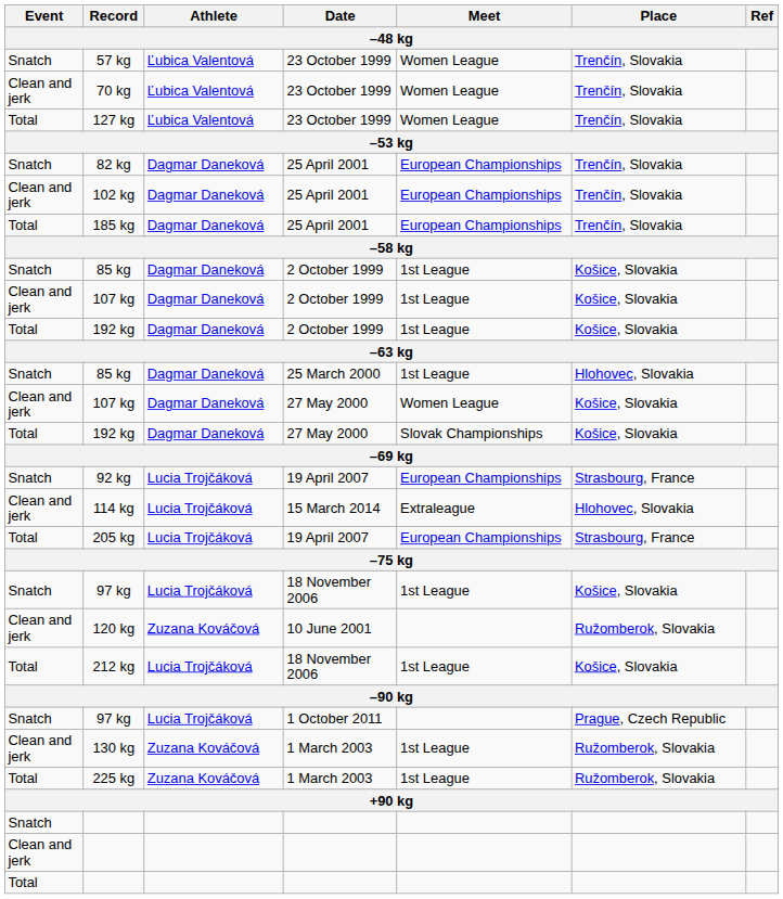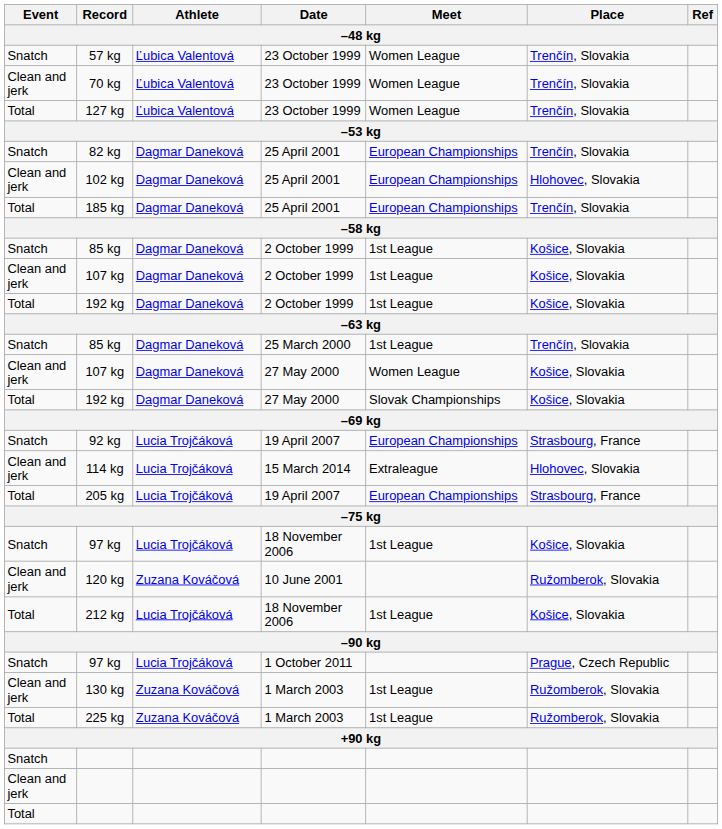 <table class="wikitable" style="font-size:95%; width: 95%;">
 <tr>
 <th width=9%>Event</th>
 <th width=6%>Record</th>
 <th width=16%>Athlete</th>
 <th width=13%>Date</th>
 <th width=20%>Meet</th>
 <th width=20%>Place</th>
 <th width=3%>Ref</th>
 </tr>
 <tr bgcolor="#DDDDDD">
 <th colspan="7">–48 kg</th>
 </tr>
 <tr>
 <td>Snatch</td>
 <td align="center">57 kg</td>
 <td><a href='#'>Ľubica Valentová</a></td>
 <td>23 October 1999</td>
 <td>Women League</td>
 <td><a href='#'>Trenčín</a>, Slovakia</td>
 <td></td>
 </tr>
 <tr>
 <td>Clean and jerk</td>
 <td align="center">70 kg</td>
 <td><a href='#'>Ľubica Valentová</a></td>
 <td>23 October 1999</td>
 <td>Women League</td>
 <td><a href='#'>Trenčín</a>, Slovakia</td>
 <td></td>
 </tr>
 <tr>
 <td>Total</td>
 <td align="center">127 kg</td>
 <td><a href='#'>Ľubica Valentová</a></td>
 <td>23 October 1999</td>
 <td>Women League</td>
 <td><a href='#'>Trenčín</a>, Slovakia</td>
 <td></td>
 </tr>
 <tr bgcolor="#DDDDDD">
 <th colspan="7">–53 kg</th>
 </tr>
 <tr>
 <td>Snatch</td>
 <td align="center">82 kg</td>
 <td><a href='#'>Dagmar Daneková</a></td>
 <td>25 April 2001</td>
 <td><a href='#'>European Championships</a></td>
 <td><a href='#'>Trenčín</a>, Slovakia</td>
 <td></td>
 </tr>
 <tr>
 <td>Clean and jerk</td>
 <td align="center">102 kg</td>
 <td><a href='#'>Dagmar Daneková</a></td>
 <td>25 April 2001</td>
 <td><a href='#'>European Championships</a></td>
-<td><a href='#'>Trenčín</a>, Slovakia</td>
+<td><a href='#'>Hlohovec</a>, Slovakia</td>
 <td></td>
 </tr>
 <tr>
 <td>Total</td>
 <td align="center">185 kg</td>
 <td><a href='#'>Dagmar Daneková</a></td>
 <td>25 April 2001</td>
 <td><a href='#'>European Championships</a></td>
 <td><a href='#'>Trenčín</a>, Slovakia</td>
 <td></td>
 </tr>
 <tr bgcolor="#DDDDDD">
 <th colspan="7">–58 kg</th>
 </tr>
 <tr>
 <td>Snatch</td>
 <td align="center">85 kg</td>
 <td><a href='#'>Dagmar Daneková</a></td>
 <td>2 October 1999</td>
 <td>1st League</td>
 <td><a href='#'>Košice</a>, Slovakia</td>
 <td></td>
 </tr>
 <tr>
 <td>Clean and jerk</td>
 <td align="center">107 kg</td>
 <td><a href='#'>Dagmar Daneková</a></td>
 <td>2 October 1999</td>
 <td>1st League</td>
 <td><a href='#'>Košice</a>, Slovakia</td>
 <td></td>
 </tr>
 <tr>
 <td>Total</td>
 <td align="center">192 kg</td>
 <td><a href='#'>Dagmar Daneková</a></td>
 <td>2 October 1999</td>
 <td>1st League</td>
 <td><a href='#'>Košice</a>, Slovakia</td>
 <td></td>
 </tr>
 <tr bgcolor="#DDDDDD">
 <th colspan="7">–63 kg</th>
 </tr>
 <tr>
 <td>Snatch</td>
 <td align="center">85 kg</td>
 <td><a href='#'>Dagmar Daneková</a></td>
 <td>25 March 2000</td>
 <td>1st League</td>
-<td><a href='#'>Hlohovec</a>, Slovakia</td>
+<td><a href='#'>Trenčín</a>, Slovakia</td>
 <td></td>
 </tr>
 <tr>
 <td>Clean and jerk</td>
 <td align="center">107 kg</td>
 <td><a href='#'>Dagmar Daneková</a></td>
 <td>27 May 2000</td>
 <td>Women League</td>
 <td><a href='#'>Košice</a>, Slovakia</td>
 <td></td>
 </tr>
 <tr>
 <td>Total</td>
 <td align="center">192 kg</td>
 <td><a href='#'>Dagmar Daneková</a></td>
 <td>27 May 2000</td>
 <td>Slovak Championships</td>
 <td><a href='#'>Košice</a>, Slovakia</td>
 <td></td>
 </tr>
 <tr bgcolor="#DDDDDD">
 <th colspan="7">–69 kg</th>
 </tr>
 <tr>
 <td>Snatch</td>
 <td align="center">92 kg</td>
 <td><a href='#'>Lucia Trojčáková</a></td>
 <td>19 April 2007</td>
 <td><a href='#'>European Championships</a></td>
 <td><a href='#'>Strasbourg</a>, France</td>
 <td></td>
 </tr>
 <tr>
 <td>Clean and jerk</td>
 <td align="center">114 kg</td>
 <td><a href='#'>Lucia Trojčáková</a></td>
 <td>15 March 2014</td>
 <td>Extraleague</td>
 <td><a href='#'>Hlohovec</a>, Slovakia</td>
 <td></td>
 </tr>
 <tr>
 <td>Total</td>
 <td align="center">205 kg</td>
 <td><a href='#'>Lucia Trojčáková</a></td>
 <td>19 April 2007</td>
 <td><a href='#'>European Championships</a></td>
 <td><a href='#'>Strasbourg</a>, France</td>
 <td></td>
 </tr>
 <tr bgcolor="#DDDDDD">
 <th colspan="7">–75 kg</th>
 </tr>
 <tr>
 <td>Snatch</td>
 <td align="center">97 kg</td>
 <td><a href='#'>Lucia Trojčáková</a></td>
 <td>18 November 2006</td>
 <td>1st League</td>
 <td><a href='#'>Košice</a>, Slovakia</td>
 <td></td>
 </tr>
 <tr>
 <td>Clean and jerk</td>
 <td align="center">120 kg</td>
 <td><a href='#'>Zuzana Kováčová</a></td>
 <td>10 June 2001</td>
 <td></td>
 <td><a href='#'>Ružomberok</a>, Slovakia</td>
 <td></td>
 </tr>
 <tr>
 <td>Total</td>
 <td align="center">212 kg</td>
 <td><a href='#'>Lucia Trojčáková</a></td>
 <td>18 November 2006</td>
 <td>1st League</td>
 <td><a href='#'>Košice</a>, Slovakia</td>
 <td></td>
 </tr>
 <tr bgcolor="#DDDDDD">
 <th colspan="7">–90 kg</th>
 </tr>
 <tr>
 <td>Snatch</td>
 <td align="center">97 kg</td>
 <td><a href='#'>Lucia Trojčáková</a></td>
 <td>1 October 2011</td>
 <td></td>
 <td><a href='#'>Prague</a>, Czech Republic</td>
 <td></td>
 </tr>
 <tr>
 <td>Clean and jerk</td>
 <td align="center">130 kg</td>
 <td><a href='#'>Zuzana Kováčová</a></td>
 <td>1 March 2003</td>
 <td>1st League</td>
 <td><a href='#'>Ružomberok</a>, Slovakia</td>
 <td></td>
 </tr>
 <tr>
 <td>Total</td>
 <td align="center">225 kg</td>
 <td><a href='#'>Zuzana Kováčová</a></td>
 <td>1 March 2003</td>
 <td>1st League</td>
 <td><a href='#'>Ružomberok</a>, Slovakia</td>
 <td></td>
 </tr>
 <tr bgcolor="#DDDDDD">
 <th colspan="7">+90 kg</th>
 </tr>
 <tr>
 <td>Snatch</td>
 <td align="center"></td>
 <td></td>
 <td></td>
 <td></td>
 <td></td>
 <td></td>
 </tr>
 <tr>
 <td>Clean and jerk</td>
 <td align="center"></td>
 <td></td>
 <td></td>
 <td></td>
 <td></td>
 <td></td>
 </tr>
 <tr>
 <td>Total</td>
 <td align="center"></td>
 <td></td>
 <td></td>
 <td></td>
 <td></td>
 <td></td>
 </tr>
 </table>
